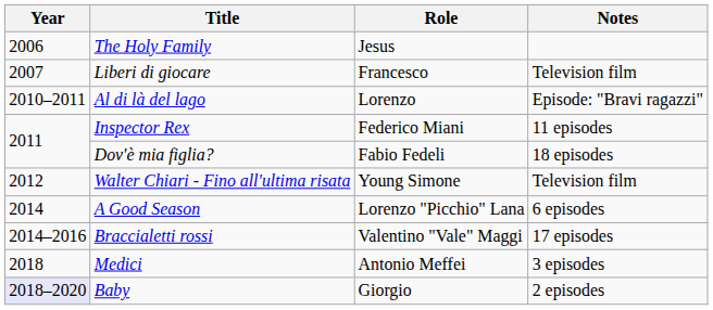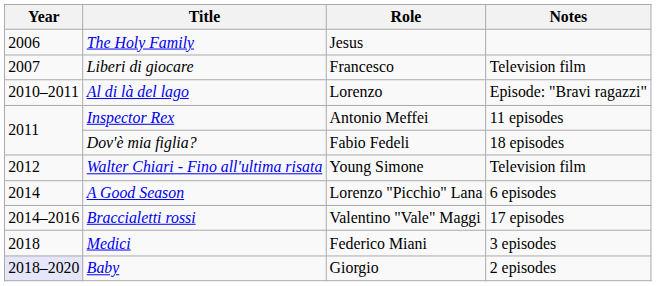 <table class="wikitable">
 <tr>
 </tr>
 <tr>
 <th>Year</th>
 <th>Title</th>
 <th>Role</th>
 <th>Notes</th>
 </tr>
 <tr>
 <td>2006</td>
 <td><em><a href='#'>The Holy Family</a></em></td>
 <td>Jesus</td>
 <td></td>
 </tr>
 <tr>
 <td>2007</td>
 <td><em>Liberi di giocare</em></td>
 <td>Francesco</td>
 <td>Television film</td>
 </tr>
 <tr>
 <td>2010–2011</td>
 <td><em><a href='#'>Al di là del lago</a></em></td>
 <td>Lorenzo</td>
 <td>Episode: "Bravi ragazzi"</td>
 </tr>
 <tr>
 <td rowspan="2">2011</td>
 <td><em><a href='#'>Inspector Rex</a></em></td>
-<td>Federico Miani</td>
+<td>Antonio Meffei</td>
 <td>11 episodes</td>
 </tr>
 <tr>
 <td><em>Dov'è mia figlia?</em></td>
 <td>Fabio Fedeli</td>
 <td>18 episodes</td>
 </tr>
 <tr>
 <td>2012</td>
 <td><em><a href='#'>Walter Chiari - Fino all'ultima risata</a></em></td>
 <td>Young Simone</td>
 <td>Television film</td>
 </tr>
 <tr>
 <td>2014</td>
 <td><em><a href='#'>A Good Season</a></em></td>
 <td>Lorenzo "Picchio" Lana</td>
 <td>6 episodes</td>
 </tr>
 <tr>
 <td>2014–2016</td>
 <td><em><a href='#'>Braccialetti rossi</a></em></td>
 <td>Valentino "Vale" Maggi</td>
 <td>17 episodes</td>
 </tr>
 <tr>
 <td>2018</td>
 <td><em><a href='#'>Medici</a></em></td>
-<td>Antonio Meffei</td>
+<td>Federico Miani</td>
 <td>3 episodes</td>
 </tr>
 <tr>
 <td style="background: lavender;">2018–2020</td>
 <td><em><a href='#'>Baby</a></em></td>
 <td>Giorgio</td>
 <td>2 episodes</td>
 </tr>
 </table>
